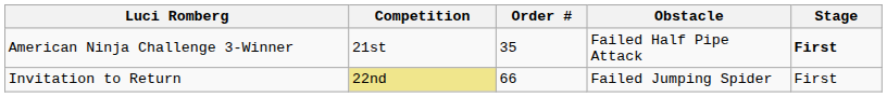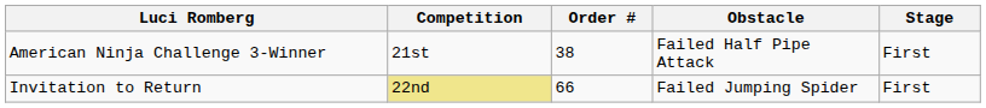 <table class="wikitable" width=50%>
 <tr>
 <th scope="col" width="300px">Luci Romberg</th>
 <th scope="col" width="125px">Competition</th>
 <th scope="col" width="75px">Order #</th>
 <th scope="col" width="175px">Obstacle</th>
 <th scope="col" width="75px">Stage</th>
 </tr>
 <tr>
 <td>American Ninja Challenge 3-Winner</td>
 <td>21st</td>
-<td>35</td>
+<td>38</td>
 <td>Failed Half Pipe Attack</td>
-<td><strong>First</strong></td>
+<td>First</td>
 </tr>
 <tr>
 <td>Invitation to Return</td>
 <td style="background: khaki;">22nd</td>
 <td>66</td>
 <td>Failed Jumping Spider</td>
 <td>First</td>
 </tr>
 </table>
